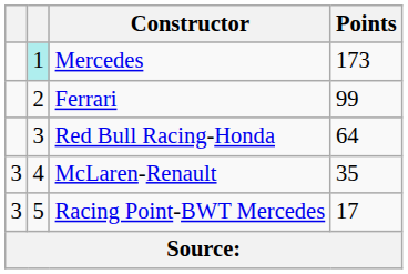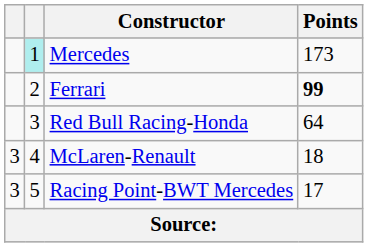 <table class="wikitable" style="font-size: 85%;">
 <tr>
 <th></th>
 <th scope="col"></th>
 <th scope="col">Constructor</th>
 <th scope="col">Points</th>
 </tr>
 <tr>
 <td align="left"></td>
 <td align="center" style="background: paleturquoise;">1</td>
 <td> <a href='#'>Mercedes</a></td>
 <td align="left">173</td>
 </tr>
 <tr>
 <td align="left"></td>
 <td align="center">2</td>
 <td> <a href='#'>Ferrari</a></td>
-<td align="left">99</td>
+<td align="left"><strong>99</strong></td>
 </tr>
 <tr>
 <td align="left"></td>
 <td align="center">3</td>
 <td> <a href='#'>Red Bull Racing</a>-<a href='#'>Honda</a></td>
 <td align="left">64</td>
 </tr>
 <tr>
 <td align="left"> 3</td>
 <td align="center">4</td>
 <td> <a href='#'>McLaren</a>-<a href='#'>Renault</a></td>
-<td align="left">35</td>
+<td align="left">18</td>
 </tr>
 <tr>
 <td align="left"> 3</td>
 <td align="center">5</td>
 <td> <a href='#'>Racing Point</a>-<a href='#'>BWT Mercedes</a></td>
 <td align="left">17</td>
 </tr>
 <tr>
 <th colspan=4>Source:</th>
 </tr>
 </table>
